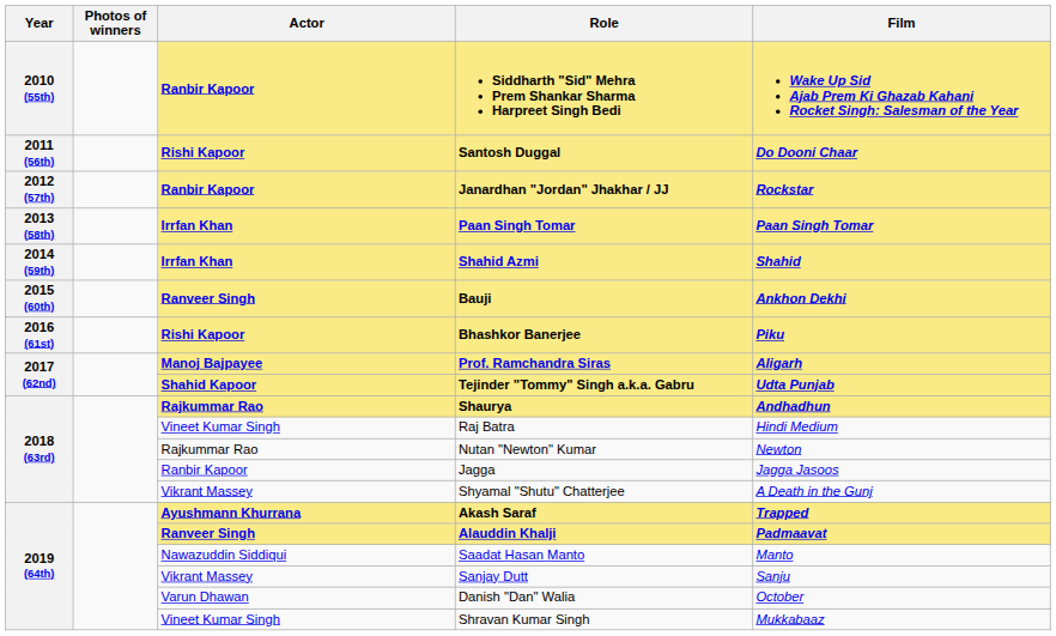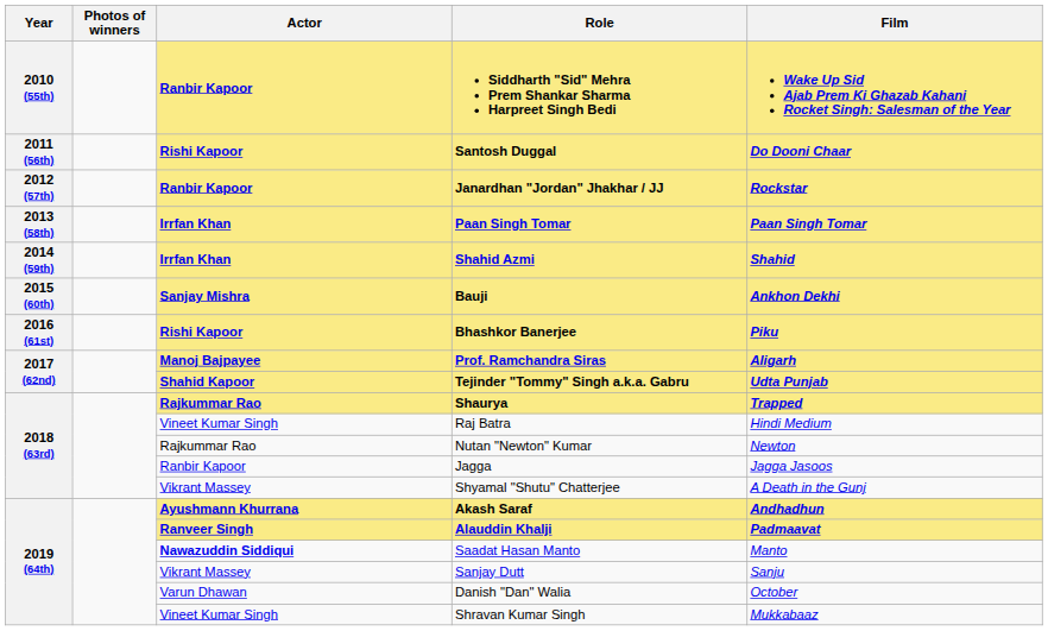 <table class="wikitable sortable" style="text-align:left;">
 <tr>
 <th scope="col" style="width:3%; text-align:center;">Year</th>
 <th scope="col" style="width:3%;text-align:center;">Photos of winners</th>
 <th scope="col" style="width:15%;text-align:center;">Actor</th>
 <th scope="col" style="width:15%;text-align:center;">Role</th>
 <th scope="col" style="width:15%;text-align:center;">Film</th>
 </tr>
 <tr>
 <th scope="row" style="text-align:center">2010 <br><small><a href='#'>(55th)</a> </small></th>
 <td rowspan=1 style="text-align:center"></td>
 <td style="background:#FAEB86;"><strong><a href='#'>Ranbir Kapoor</a></strong> </td>
 <td style="background:#FAEB86;"><br><ul><li><strong>Siddharth "Sid" Mehra</strong></li><li><strong>Prem Shankar Sharma</strong></li><li><strong>Harpreet Singh Bedi</strong></li></ul></td>
 <td style="background:#FAEB86;"><br><ul><li><strong><em><a href='#'>Wake Up Sid</a></em></strong></li><li><strong><em><a href='#'>Ajab Prem Ki Ghazab Kahani</a></em></strong></li><li><strong><em><a href='#'>Rocket Singh: Salesman of the Year</a></em></strong></li></ul></td>
 </tr>
 <tr>
 <th scope="row" style="text-align:center">2011 <br><small><a href='#'>(56th)</a> </small></th>
 <td rowspan=1 style="text-align:center"></td>
 <td style="background:#FAEB86;"><strong><a href='#'>Rishi Kapoor</a></strong> </td>
 <td style="background:#FAEB86;"><strong>Santosh Duggal</strong></td>
 <td style="background:#FAEB86;"><strong><em><a href='#'>Do Dooni Chaar</a></em></strong></td>
 </tr>
 <tr>
 <th scope="row" style="text-align:center">2012 <br><small><a href='#'>(57th)</a> </small></th>
 <td rowspan=1 style="text-align:center"></td>
 <td style="background:#FAEB86;"><strong><a href='#'>Ranbir Kapoor</a></strong> </td>
 <td style="background:#FAEB86;"><strong>Janardhan "Jordan" Jhakhar / JJ</strong></td>
 <td style="background:#FAEB86;"><strong><em><a href='#'>Rockstar</a></em></strong></td>
 </tr>
 <tr>
 <th scope="row" style="text-align:center">2013 <br><small><a href='#'>(58th)</a> </small></th>
 <td rowspan=1 style="text-align:center"></td>
 <td style="background:#FAEB86;"><strong><a href='#'>Irrfan Khan</a></strong> </td>
 <td style="background:#FAEB86;"><strong><a href='#'>Paan Singh Tomar</a></strong></td>
 <td style="background:#FAEB86;"><strong><em><a href='#'>Paan Singh Tomar</a></em></strong></td>
 </tr>
 <tr>
 <th scope="row" style="text-align:center">2014 <br><small><a href='#'>(59th)</a> </small></th>
 <td rowspan=1 style="text-align:center"></td>
 <td style="background:#FAEB86;"><strong><a href='#'>Irrfan Khan</a></strong> </td>
 <td style="background:#FAEB86;"><strong><a href='#'>Shahid Azmi</a></strong></td>
 <td style="background:#FAEB86;"><strong><em><a href='#'>Shahid</a></em></strong></td>
 </tr>
 <tr>
 <th scope="row" style="text-align:center">2015 <br><small><a href='#'>(60th)</a> </small></th>
 <td rowspan=1 style="text-align:center"></td>
-<td style="background:#FAEB86;"><strong><a href='#'>Ranveer Singh</a></strong> </td>
+<td style="background:#FAEB86;"><strong><a href='#'>Sanjay Mishra</a></strong> </td>
 <td style="background:#FAEB86;"><strong>Bauji</strong></td>
 <td style="background:#FAEB86;"><strong><em><a href='#'>Ankhon Dekhi</a></em></strong></td>
 </tr>
 <tr>
 <th scope="row" style="text-align:center">2016 <br><small><a href='#'>(61st)</a> </small></th>
 <td rowspan=1 style="text-align:center"></td>
 <td style="background:#FAEB86;"><strong><a href='#'>Rishi Kapoor</a></strong> </td>
 <td style="background:#FAEB86;"><strong>Bhashkor Banerjee</strong></td>
 <td style="background:#FAEB86;"><strong><em><a href='#'>Piku</a></em></strong></td>
 </tr>
 <tr>
 <th scope="row" rowspan=2 style="text-align:center">2017 <br><small><a href='#'>(62nd)</a> </small></th>
 <td rowspan=2 style="text-align:center"> <br></td>
 <td style="background:#FAEB86;"><strong><a href='#'>Manoj Bajpayee</a></strong> </td>
 <td style="background:#FAEB86;"><strong><a href='#'>Prof. Ramchandra Siras</a></strong></td>
 <td style="background:#FAEB86;"><strong><em><a href='#'>Aligarh</a></em></strong></td>
 </tr>
 <tr>
 <td style="background:#FAEB86;"><strong><a href='#'>Shahid Kapoor</a></strong> </td>
 <td style="background:#FAEB86;"><strong>Tejinder "Tommy" Singh a.k.a. Gabru</strong></td>
 <td style="background:#FAEB86;"><strong><em><a href='#'>Udta Punjab</a></em></strong></td>
 </tr>
 <tr>
 <th scope="row" rowspan=5 style="text-align:center">2018 <br><small><a href='#'>(63rd)</a> </small></th>
 <td rowspan=5 style="text-align:center"></td>
 <td style="background:#FAEB86;"><strong><a href='#'>Rajkummar Rao</a></strong> </td>
 <td style="background:#FAEB86;"><strong>Shaurya</strong></td>
-<td style="background:#FAEB86;"><strong><em><a href='#'>Andhadhun</a></em></strong></td>
+<td style="background:#FAEB86;"><strong><em><a href='#'>Trapped</a></em></strong></td>
 </tr>
 <tr>
 <td><a href='#'>Vineet Kumar Singh</a></td>
 <td>Raj Batra</td>
 <td><em><a href='#'>Hindi Medium</a></em></td>
 </tr>
 <tr>
 <td>Rajkummar Rao</td>
 <td>Nutan "Newton" Kumar</td>
 <td><em><a href='#'>Newton</a></em></td>
 </tr>
 <tr>
 <td><a href='#'>Ranbir Kapoor</a></td>
 <td>Jagga</td>
 <td><em><a href='#'>Jagga Jasoos</a></em></td>
 </tr>
 <tr>
 <td><a href='#'>Vikrant Massey</a></td>
 <td>Shyamal "Shutu" Chatterjee</td>
 <td><em><a href='#'>A Death in the Gunj</a></em></td>
 </tr>
 <tr>
 <th scope="row" rowspan=6 style="text-align:center">2019 <br><small><a href='#'>(64th)</a> </small></th>
 <td rowspan=6 style="text-align:center"> <br></td>
 <td style="background:#FAEB86;"><strong><a href='#'>Ayushmann Khurrana</a></strong> </td>
 <td style="background:#FAEB86;"><strong>Akash Saraf</strong></td>
-<td style="background:#FAEB86;"><strong><em><a href='#'>Trapped</a></em></strong></td>
+<td style="background:#FAEB86;"><strong><em><a href='#'>Andhadhun</a></em></strong></td>
 </tr>
 <tr>
 <td style="background:#FAEB86;"><strong><a href='#'>Ranveer Singh</a></strong> </td>
 <td style="background:#FAEB86;"><strong><a href='#'>Alauddin Khalji</a></strong></td>
 <td style="background:#FAEB86;"><strong><em><a href='#'>Padmaavat</a></em></strong></td>
 </tr>
 <tr>
-<td><a href='#'>Nawazuddin Siddiqui</a></td>
+<td><strong><a href='#'>Nawazuddin Siddiqui</a></strong></td>
 <td><a href='#'>Saadat Hasan Manto</a></td>
 <td><em><a href='#'>Manto</a></em></td>
 </tr>
 <tr>
 <td><a href='#'>Vikrant Massey</a></td>
 <td><a href='#'>Sanjay Dutt</a></td>
 <td><em><a href='#'>Sanju</a></em></td>
 </tr>
 <tr>
 <td><a href='#'>Varun Dhawan</a></td>
 <td>Danish "Dan" Walia</td>
 <td><em><a href='#'>October</a></em></td>
 </tr>
 <tr>
 <td><a href='#'>Vineet Kumar Singh</a></td>
 <td>Shravan Kumar Singh</td>
 <td><em><a href='#'>Mukkabaaz</a></em></td>
 </tr>
 </table>
